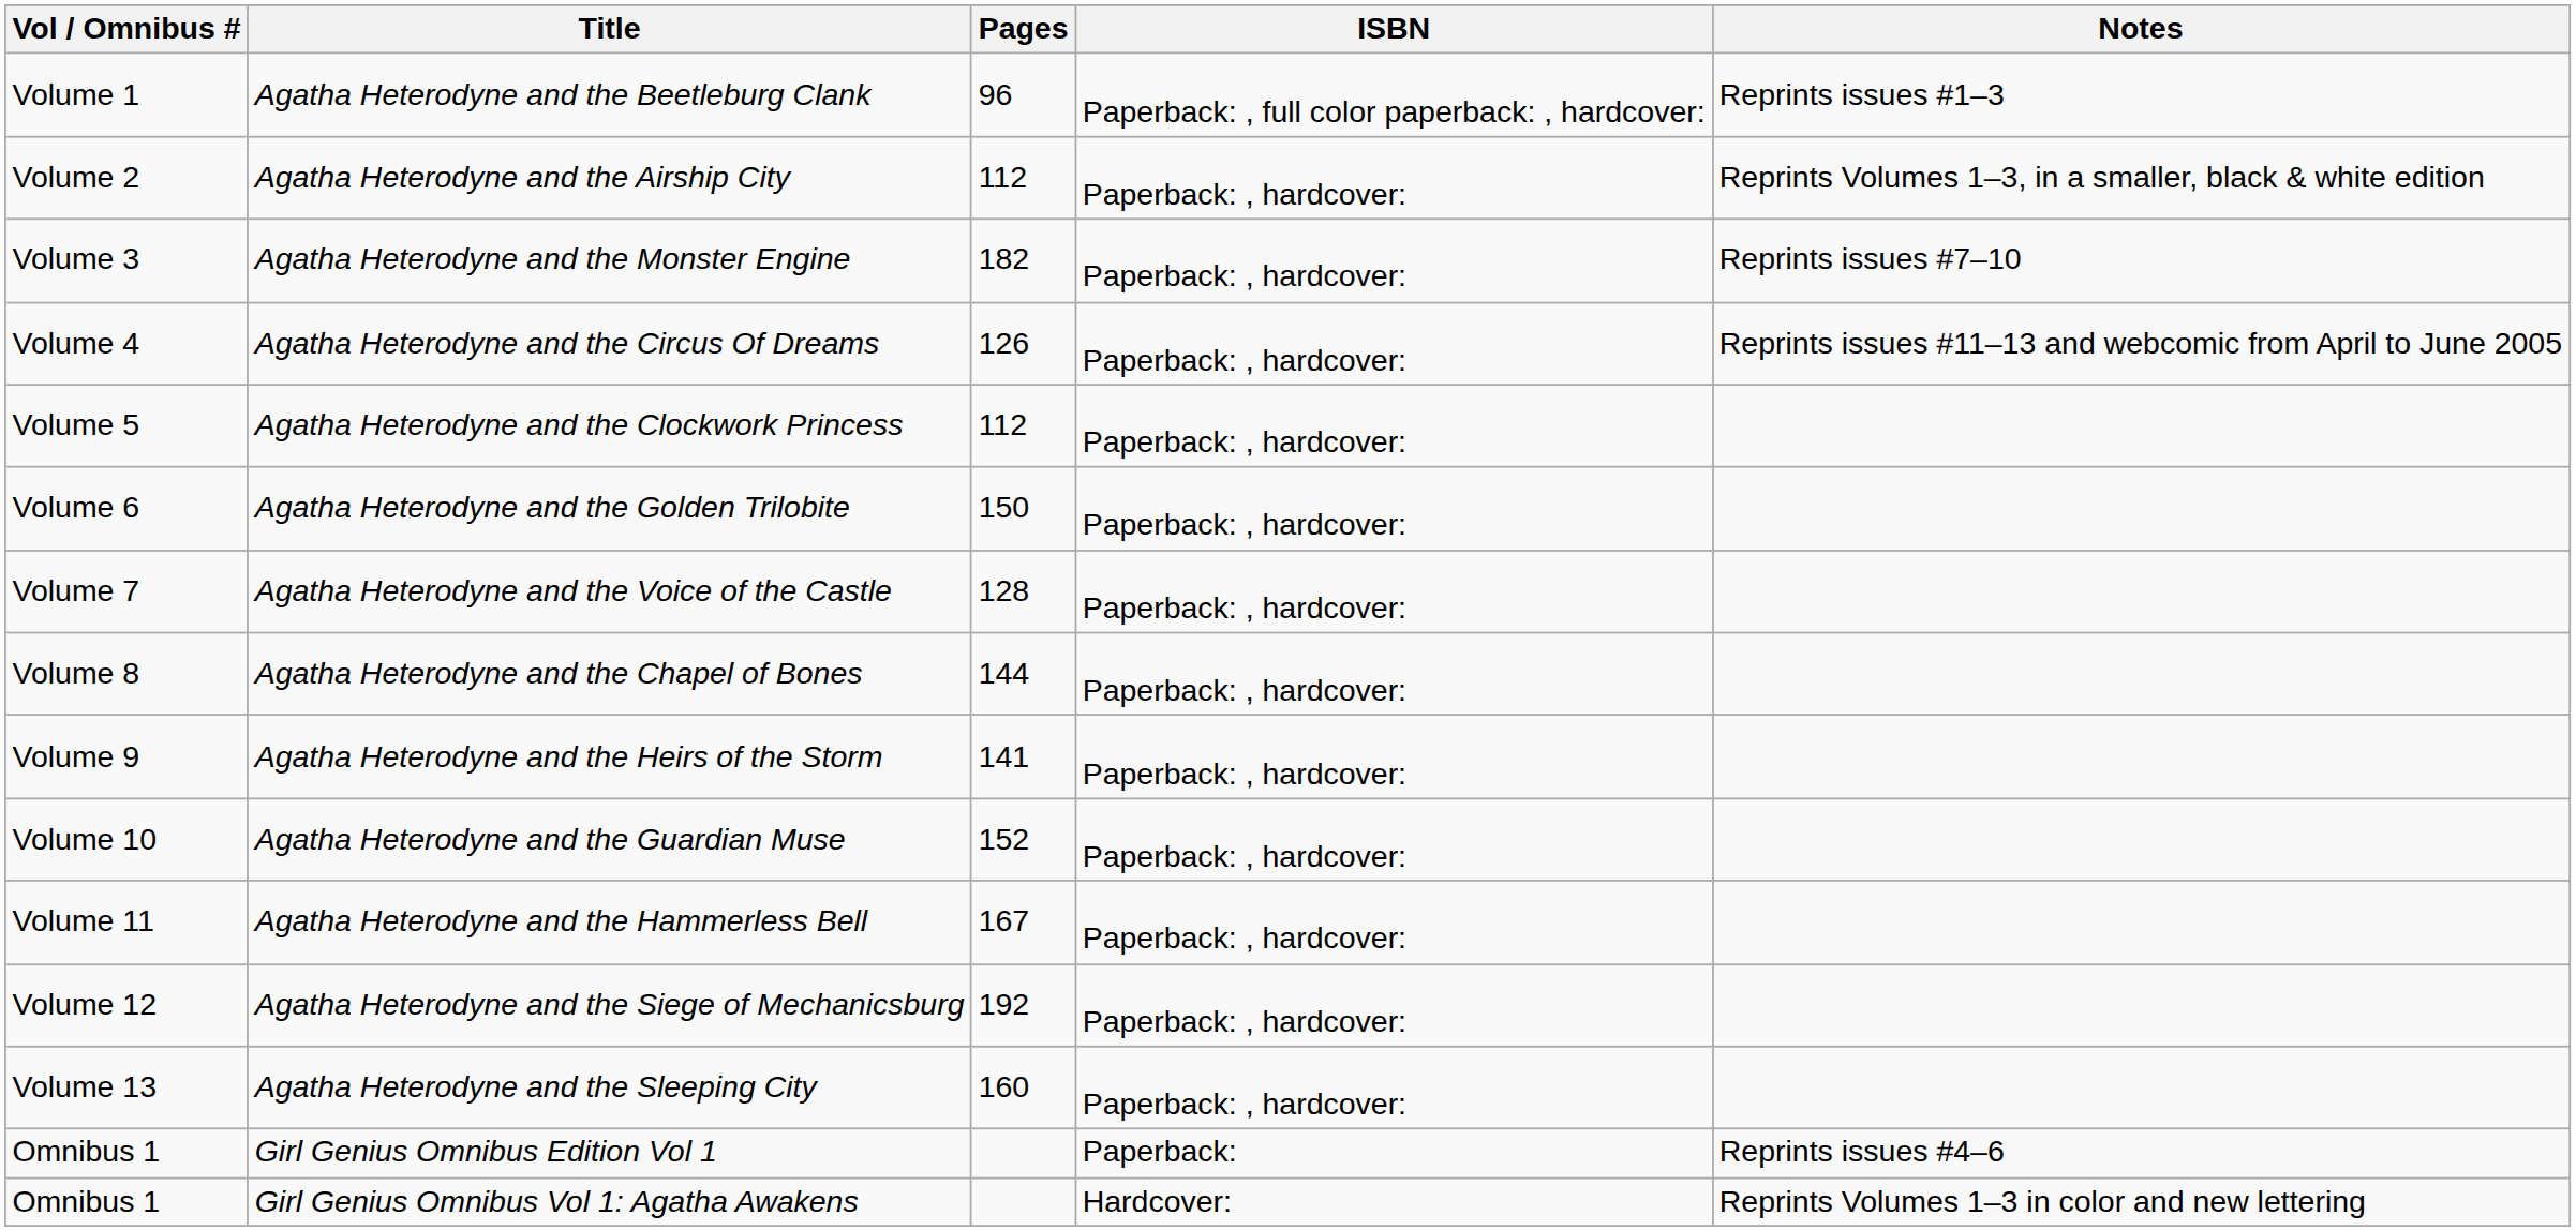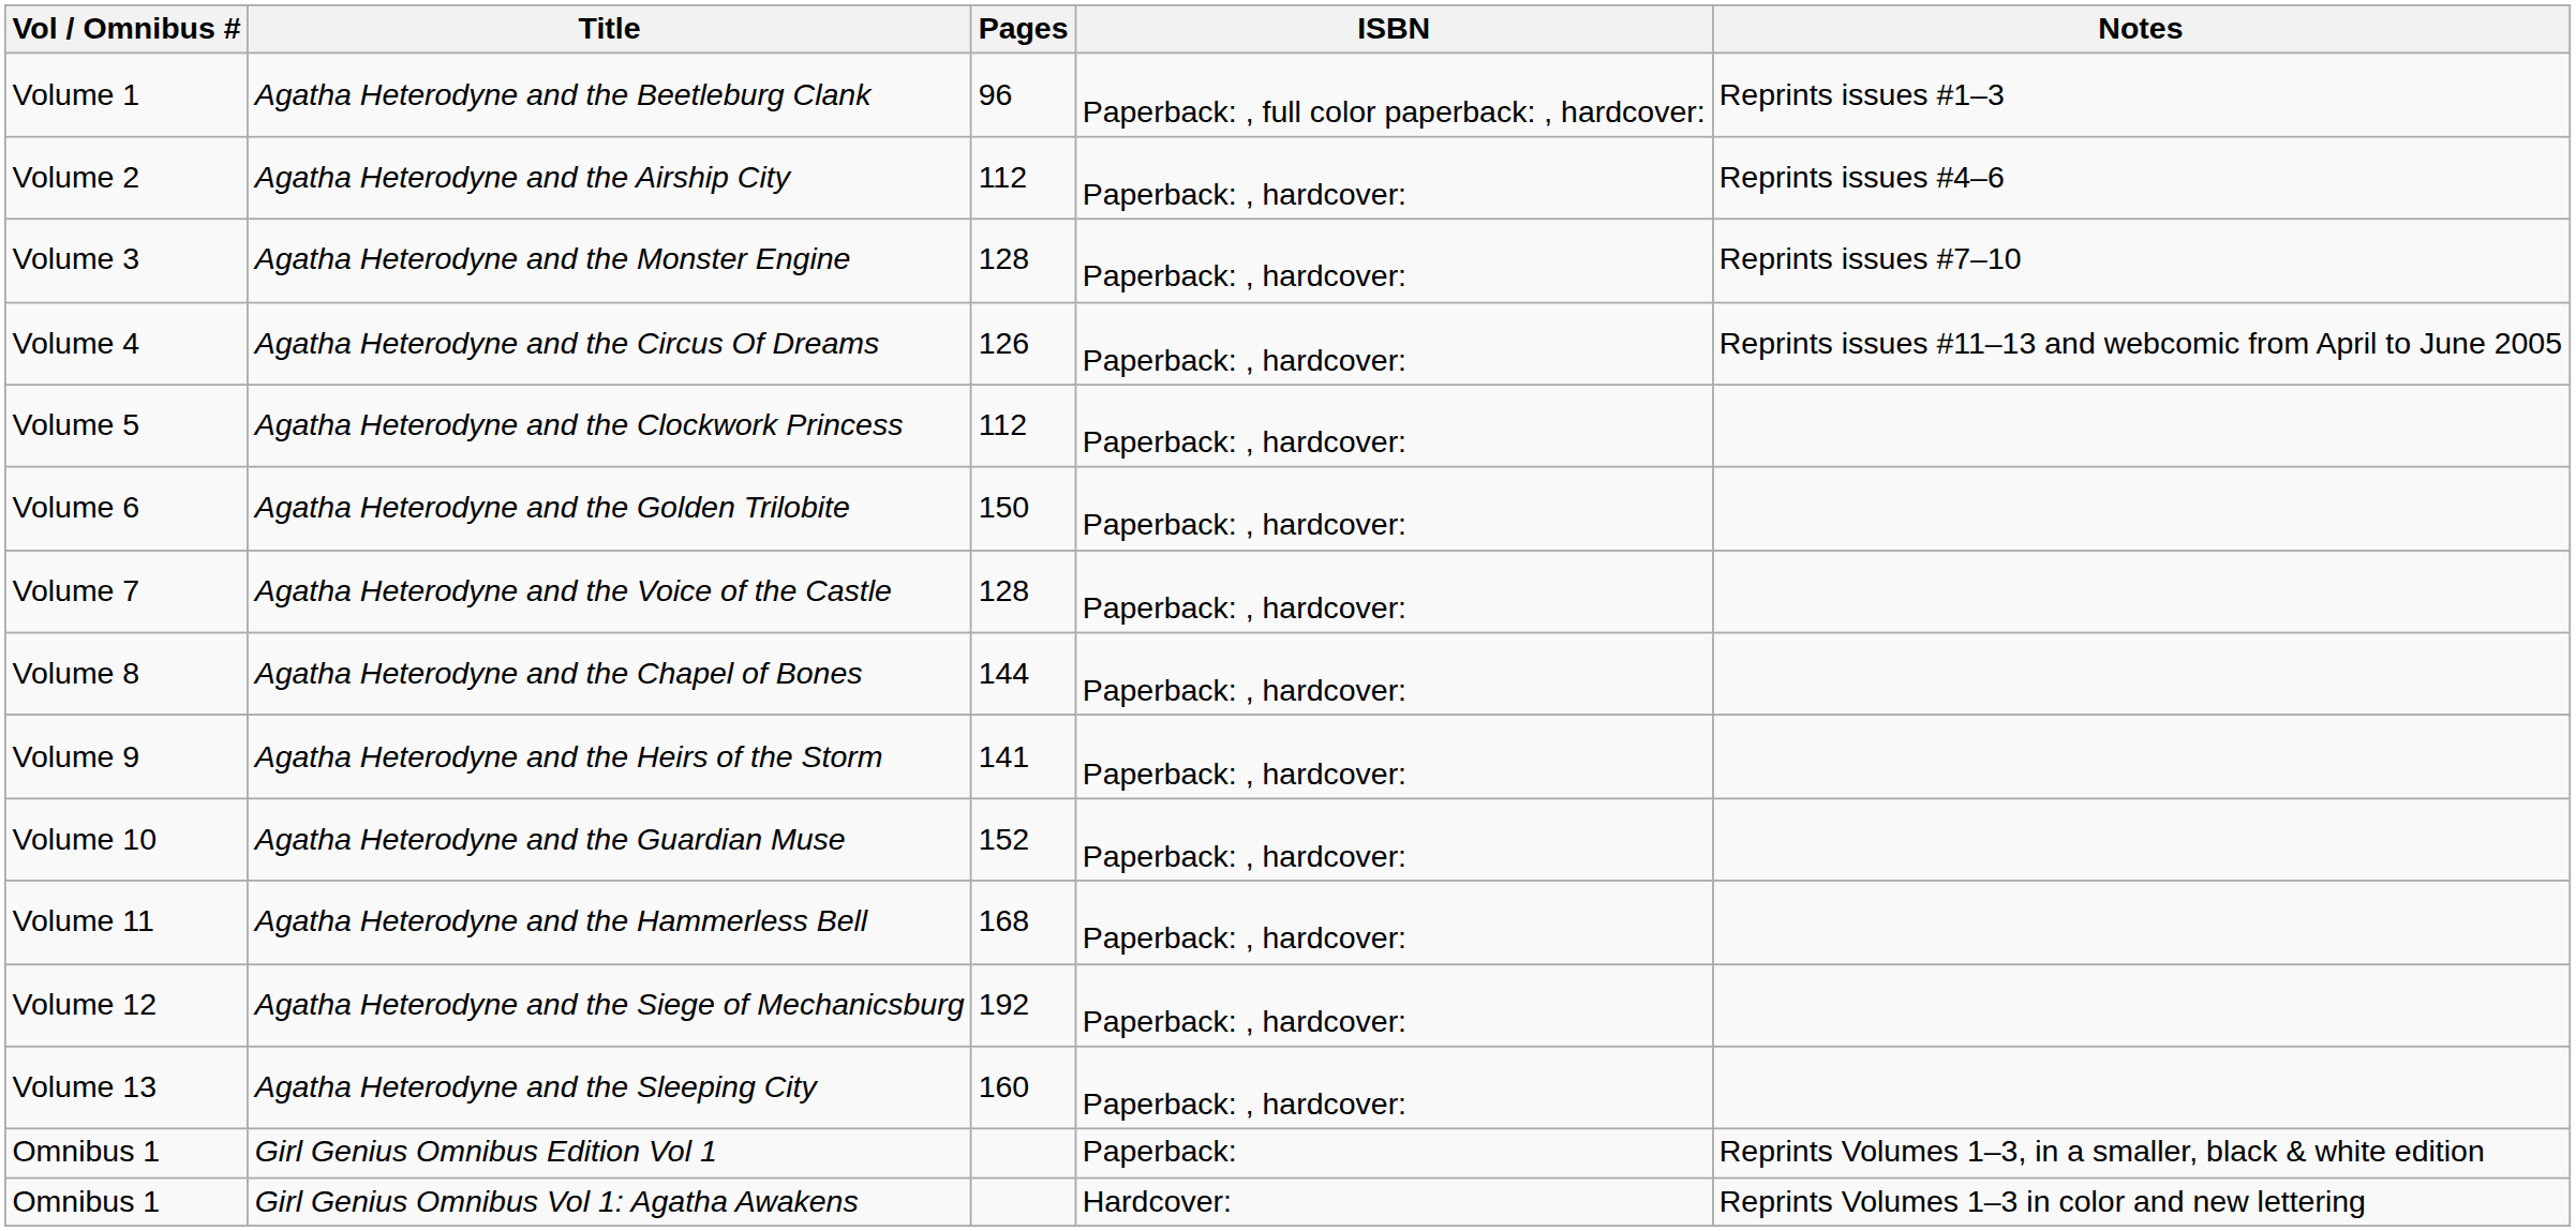 <table class="wikitable">
 <tr>
 <th>Vol / Omnibus #</th>
 <th>Title</th>
 <th>Pages</th>
 <th>ISBN</th>
 <th>Notes</th>
 </tr>
 <tr>
 <td>Volume 1</td>
 <td><em>Agatha Heterodyne and the Beetleburg Clank</em></td>
 <td>96</td>
 <td><br>Paperback: , full color paperback: , hardcover: </td>
 <td>Reprints issues #1–3</td>
 </tr>
 <tr>
 <td>Volume 2</td>
 <td><em>Agatha Heterodyne and the Airship City</em></td>
 <td>112</td>
 <td><br>Paperback: , hardcover: </td>
-<td>Reprints Volumes 1–3, in a smaller, black & white edition</td>
+<td>Reprints issues #4–6</td>
 </tr>
 <tr>
 <td>Volume 3</td>
 <td><em>Agatha Heterodyne and the Monster Engine</em></td>
-<td>182</td>
+<td>128</td>
 <td><br>Paperback: , hardcover: </td>
 <td>Reprints issues #7–10</td>
 </tr>
 <tr>
 <td>Volume 4</td>
 <td><em>Agatha Heterodyne and the Circus Of Dreams</em></td>
 <td>126</td>
 <td><br>Paperback: , hardcover: </td>
 <td>Reprints issues #11–13 and webcomic from April to June 2005</td>
 </tr>
 <tr>
 <td>Volume 5</td>
 <td><em>Agatha Heterodyne and the Clockwork Princess</em></td>
 <td>112</td>
 <td><br>Paperback: , hardcover: </td>
 <td></td>
 </tr>
 <tr>
 <td>Volume 6</td>
 <td><em>Agatha Heterodyne and the Golden Trilobite</em></td>
 <td>150</td>
 <td><br>Paperback: , hardcover: </td>
 <td></td>
 </tr>
 <tr>
 <td>Volume 7</td>
 <td><em>Agatha Heterodyne and the Voice of the Castle</em></td>
 <td>128</td>
 <td><br>Paperback: , hardcover: </td>
 <td></td>
 </tr>
 <tr>
 <td>Volume 8</td>
 <td><em>Agatha Heterodyne and the Chapel of Bones</em></td>
 <td>144</td>
 <td><br>Paperback: , hardcover: </td>
 <td></td>
 </tr>
 <tr>
 <td>Volume 9</td>
 <td><em>Agatha Heterodyne and the Heirs of the Storm</em></td>
 <td>141</td>
 <td><br>Paperback: , hardcover: </td>
 <td></td>
 </tr>
 <tr>
 <td>Volume 10</td>
 <td><em>Agatha Heterodyne and the Guardian Muse</em></td>
 <td>152</td>
 <td><br>Paperback: , hardcover: </td>
 <td></td>
 </tr>
 <tr>
 <td>Volume 11</td>
 <td><em>Agatha Heterodyne and the Hammerless Bell</em></td>
-<td>167</td>
+<td>168</td>
 <td><br>Paperback: , hardcover: </td>
 <td></td>
 </tr>
 <tr>
 <td>Volume 12</td>
 <td><em>Agatha Heterodyne and the Siege of Mechanicsburg</em></td>
 <td>192</td>
 <td><br>Paperback: , hardcover: </td>
 <td></td>
 </tr>
 <tr>
 <td>Volume 13</td>
 <td><em>Agatha Heterodyne and the Sleeping City</em></td>
 <td>160</td>
 <td><br>Paperback: , hardcover: </td>
 <td></td>
 </tr>
 <tr>
 <td>Omnibus 1</td>
 <td><em>Girl Genius Omnibus Edition Vol 1</em></td>
 <td></td>
 <td>Paperback: </td>
-<td>Reprints issues #4–6</td>
+<td>Reprints Volumes 1–3, in a smaller, black & white edition</td>
 </tr>
 <tr>
 <td>Omnibus 1</td>
 <td><em>Girl Genius Omnibus Vol 1: Agatha Awakens</em></td>
 <td></td>
 <td>Hardcover: </td>
 <td>Reprints Volumes 1–3 in color and new lettering</td>
 </tr>
 </table>
